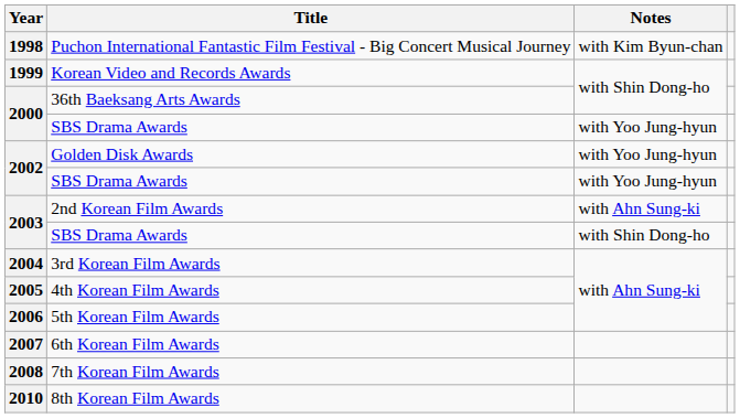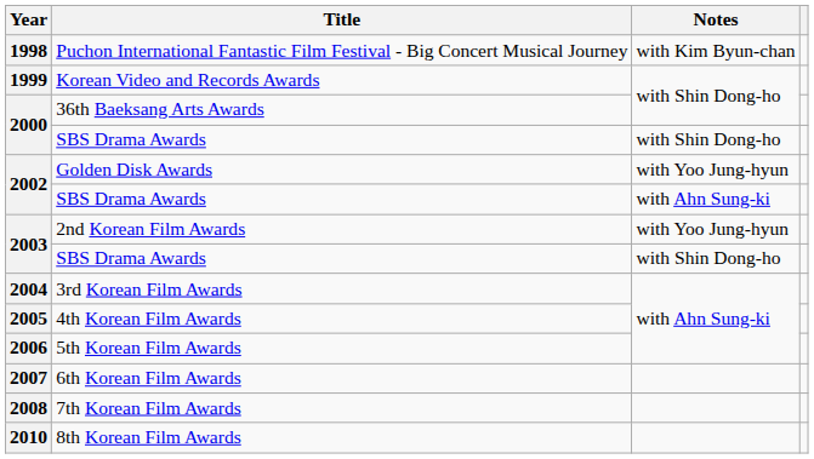 <table class="wikitable sortable plainrowheaders">
 <tr>
 <th scope="col">Year</th>
 <th scope="col">Title</th>
 <th scope="col" class="unsortable">Notes</th>
 <th scope="col" class="unsortable"></th>
 </tr>
 <tr>
 <th scope="row">1998</th>
 <td><a href='#'>Puchon International Fantastic Film Festival</a> -  Big Concert Musical Journey</td>
 <td>with Kim Byun-chan</td>
 <td></td>
 </tr>
 <tr>
 <th scope="row">1999</th>
 <td><a href='#'>Korean Video and Records Awards</a> </td>
 <td rowspan=2>with Shin Dong-ho</td>
 <td></td>
 </tr>
 <tr>
 <th scope="row" rowspan=2>2000</th>
 <td>36th <a href='#'>Baeksang Arts Awards</a></td>
 <td></td>
 </tr>
 <tr>
 <td><a href='#'>SBS Drama Awards</a></td>
-<td>with Yoo Jung-hyun</td>
+<td>with Shin Dong-ho</td>
 <td></td>
 </tr>
 <tr>
 <th scope="row" rowspan=2>2002</th>
 <td><a href='#'>Golden Disk Awards</a></td>
 <td>with Yoo Jung-hyun</td>
 <td></td>
 </tr>
 <tr>
 <td><a href='#'>SBS Drama Awards</a></td>
-<td>with Yoo Jung-hyun</td>
+<td>with <a href='#'>Ahn Sung-ki</a></td>
 <td></td>
 </tr>
 <tr>
 <th scope="row"  rowspan="2">2003</th>
 <td>2nd <a href='#'>Korean Film Awards</a></td>
-<td>with <a href='#'>Ahn Sung-ki</a></td>
+<td>with Yoo Jung-hyun</td>
 <td></td>
 </tr>
 <tr>
 <td><a href='#'>SBS Drama Awards</a></td>
 <td>with Shin Dong-ho</td>
 <td></td>
 </tr>
 <tr>
 <th scope="row">2004</th>
 <td>3rd <a href='#'>Korean Film Awards</a></td>
 <td rowspan="3">with <a href='#'>Ahn Sung-ki</a></td>
 <td></td>
 </tr>
 <tr>
 <th scope="row">2005</th>
 <td>4th <a href='#'>Korean Film Awards</a></td>
 <td></td>
 </tr>
 <tr>
 <th scope="row">2006</th>
 <td>5th <a href='#'>Korean Film Awards</a></td>
 <td></td>
 </tr>
 <tr>
 <th scope="row">2007</th>
 <td>6th <a href='#'>Korean Film Awards</a></td>
 <td></td>
 <td></td>
 </tr>
 <tr>
 <th scope="row">2008</th>
 <td>7th <a href='#'>Korean Film Awards</a></td>
 <td></td>
 <td></td>
 </tr>
 <tr>
 <th scope="row">2010</th>
 <td>8th <a href='#'>Korean Film Awards</a></td>
 <td></td>
 <td></td>
 </tr>
 </table>
